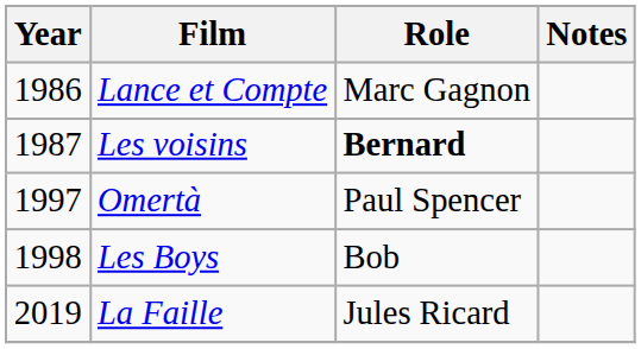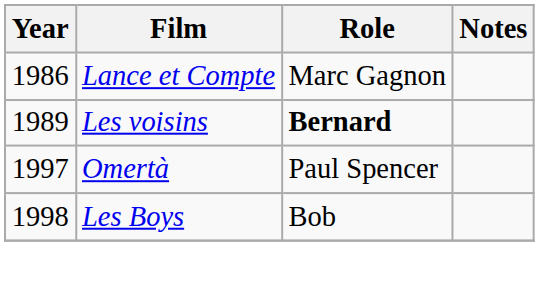 <table class="wikitable" style="font-size: 90%;">
 <tr>
 <th>Year</th>
 <th>Film</th>
 <th>Role</th>
 <th>Notes</th>
 </tr>
 <tr>
 <td>1986</td>
 <td><em><a href='#'>Lance et Compte</a></em></td>
 <td>Marc Gagnon</td>
 <td></td>
 </tr>
 <tr>
-<td>1987</td>
+<td>1989</td>
 <td><em><a href='#'>Les voisins</a></em></td>
 <td><strong>Bernard</strong></td>
 <td></td>
 </tr>
 <tr>
 <td>1997</td>
 <td><em><a href='#'>Omertà</a></em></td>
 <td>Paul Spencer</td>
 <td></td>
 </tr>
 <tr>
 <td>1998</td>
 <td><em><a href='#'>Les Boys</a></em></td>
 <td>Bob</td>
 <td></td>
 </tr>
 <tr>
-<td>2019</td>
-<td><em><a href='#'>La Faille</a></em></td>
-<td>Jules Ricard</td>
-<td></td>
-</tr>
-<tr>
 </tr>
 </table>
